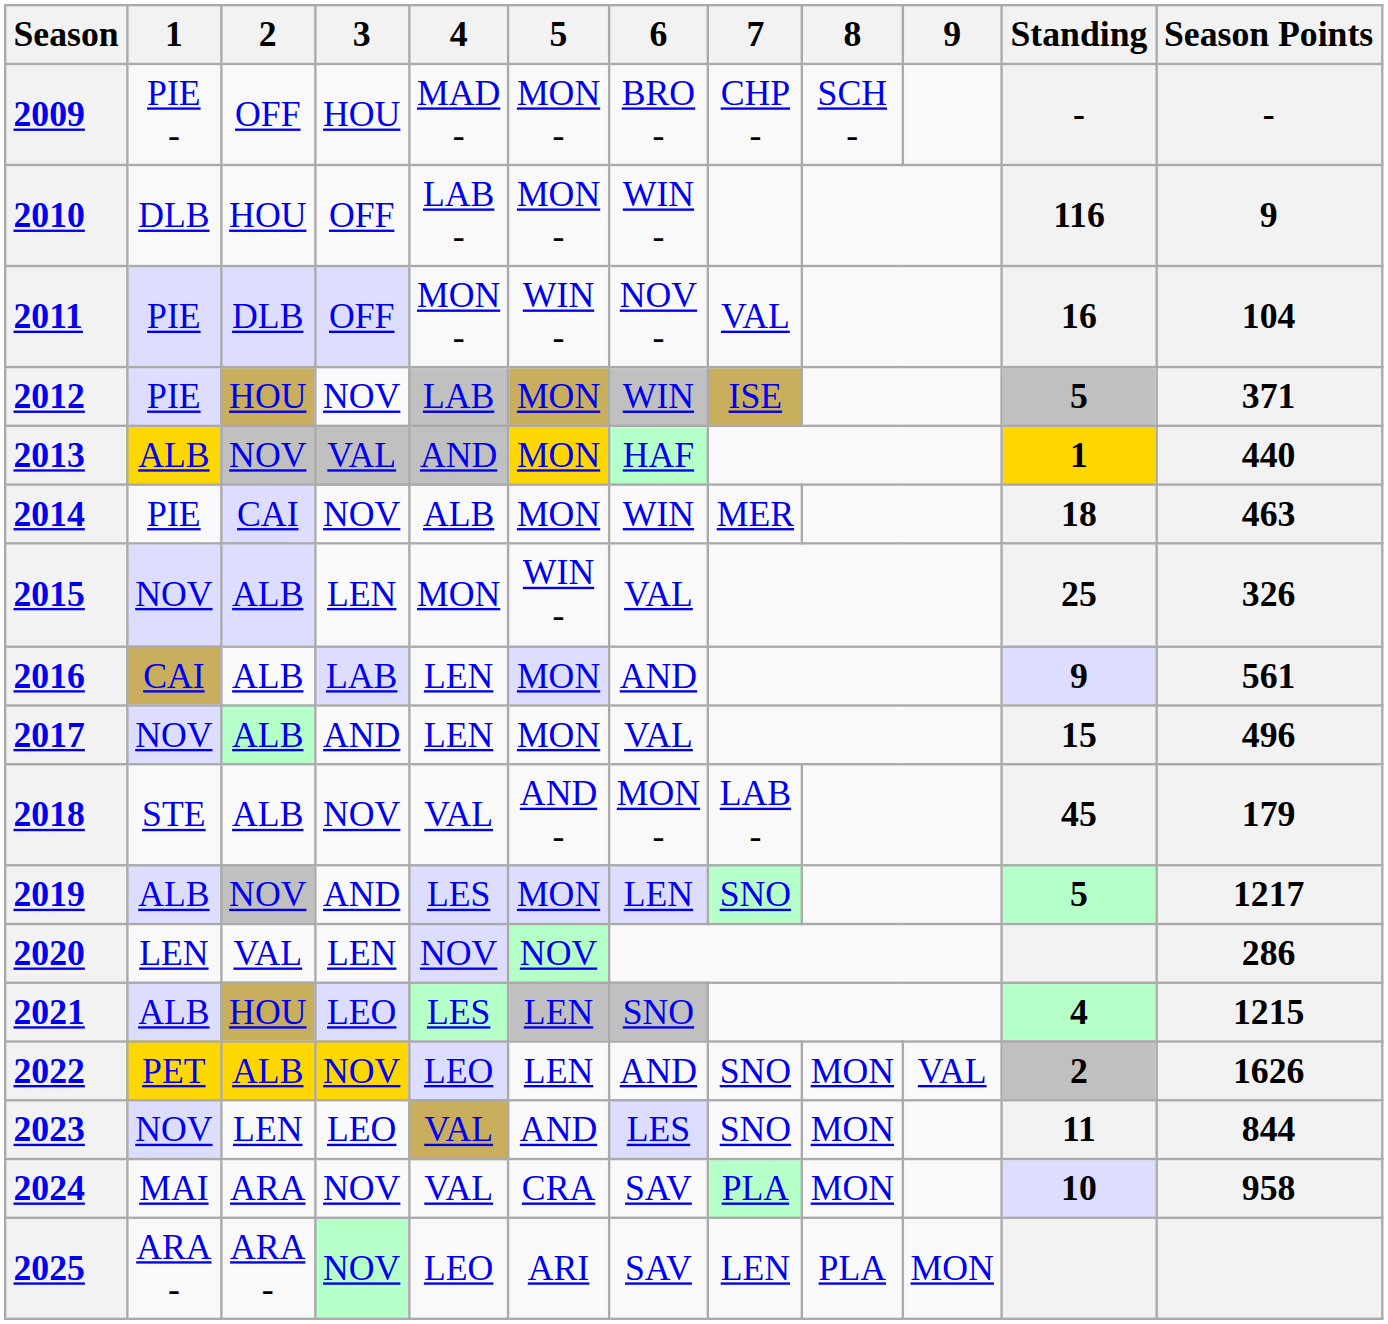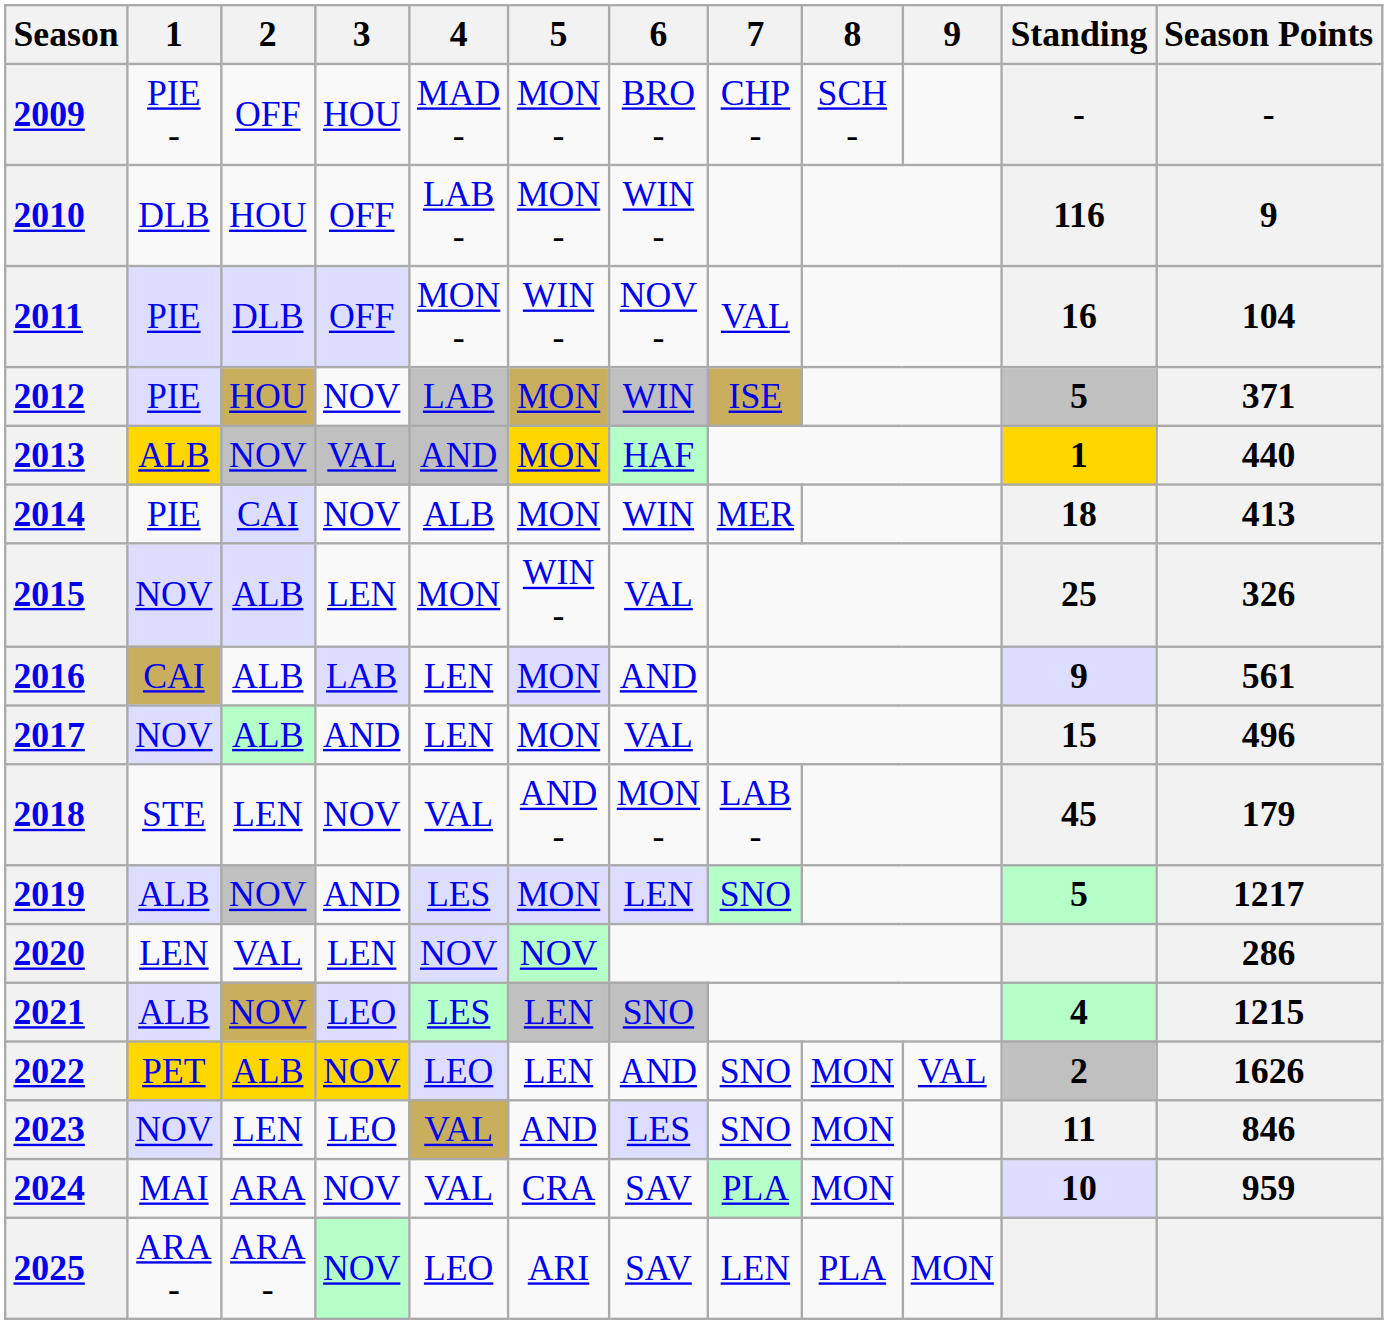 <table class="wikitable" style="text-align:center; font-size:95%">
 <tr>
 <th>Season</th>
 <th>1</th>
 <th>2</th>
 <th>3</th>
 <th>4</th>
 <th>5</th>
 <th>6</th>
 <th>7</th>
 <th>8</th>
 <th>9</th>
 <th>Standing</th>
 <th>Season Points</th>
 </tr>
 <tr>
 <th style="text-align:left;"><a href='#'>2009</a> </th>
 <td><a href='#'>PIE</a><br>-</td>
 <td><a href='#'>OFF</a><br></td>
 <td><a href='#'>HOU</a><br></td>
 <td><a href='#'>MAD</a><br>-</td>
 <td><a href='#'>MON</a><br>-</td>
 <td><a href='#'>BRO</a><br>-</td>
 <td><a href='#'>CHP</a><br>-</td>
 <td><a href='#'>SCH</a><br>-</td>
 <td></td>
 <th>-</th>
 <th>-</th>
 </tr>
 <tr>
 <th style="text-align:left;"><a href='#'>2010</a></th>
 <td><a href='#'>DLB</a><br></td>
 <td><a href='#'>HOU</a><br></td>
 <td><a href='#'>OFF</a><br></td>
 <td><a href='#'>LAB</a><br>-</td>
 <td><a href='#'>MON</a><br>-</td>
 <td><a href='#'>WIN</a><br>-</td>
 <td></td>
 <td colspan=2></td>
 <th>116</th>
 <th>9</th>
 </tr>
 <tr>
 <th style="text-align:left;"><a href='#'>2011</a> </th>
 <td bgcolor="#ddf"><a href='#'>PIE</a><br></td>
 <td bgcolor="#ddf"><a href='#'>DLB</a><br></td>
 <td bgcolor="#ddf"><a href='#'>OFF</a><br></td>
 <td><a href='#'>MON</a><br>-</td>
 <td><a href='#'>WIN</a><br>-</td>
 <td><a href='#'>NOV</a><br>-</td>
 <td><a href='#'>VAL</a><br></td>
 <td colspan=2></td>
 <th>16</th>
 <th>104</th>
 </tr>
 <tr>
 <th style="text-align:left;"><a href='#'>2012</a> </th>
 <td bgcolor="#ddf"><a href='#'>PIE</a><br></td>
 <td bgcolor="#C9AE5D"><a href='#'>HOU</a><br></td>
 <td><a href='#'>NOV</a><br></td>
 <td bgcolor="silver"><a href='#'>LAB</a><br></td>
 <td bgcolor="#C9AE5D"><a href='#'>MON</a><br></td>
 <td bgcolor="silver"><a href='#'>WIN</a><br></td>
 <td bgcolor="#C9AE5D"><a href='#'>ISE</a><br></td>
 <td colspan=2></td>
 <td bgcolor="silver"><strong>5</strong></td>
 <th>371</th>
 </tr>
 <tr>
 <th style="text-align:left;"><a href='#'>2013</a> </th>
 <td bgcolor="gold"><a href='#'>ALB</a><br></td>
 <td bgcolor="silver"><a href='#'>NOV</a><br></td>
 <td bgcolor="silver"><a href='#'>VAL</a><br></td>
 <td bgcolor="silver"><a href='#'>AND</a><br></td>
 <td bgcolor="gold"><a href='#'>MON</a><br></td>
 <td bgcolor="#B5FFC9"><a href='#'>HAF</a><br></td>
 <td colspan=3></td>
 <td bgcolor="gold"><strong>1</strong></td>
 <th>440</th>
 </tr>
 <tr>
 <th style="text-align:left;"><a href='#'>2014</a></th>
 <td><a href='#'>PIE</a><br></td>
 <td bgcolor="#ddf"><a href='#'>CAI</a><br></td>
 <td><a href='#'>NOV</a><br></td>
 <td><a href='#'>ALB</a><br></td>
 <td><a href='#'>MON</a><br></td>
 <td><a href='#'>WIN</a><br></td>
 <td><a href='#'>MER</a><br></td>
 <td colspan=2></td>
 <th>18</th>
-<th>463</th>
+<th>413</th>
 </tr>
 <tr>
 <th style="text-align:left;"><a href='#'>2015</a></th>
 <td bgcolor="#ddf"><a href='#'>NOV</a><br></td>
 <td bgcolor="#ddf"><a href='#'>ALB</a><br></td>
 <td><a href='#'>LEN</a><br></td>
 <td><a href='#'>MON</a><br></td>
 <td><a href='#'>WIN</a><br>-</td>
 <td><a href='#'>VAL</a><br></td>
 <td colspan=3></td>
 <th>25</th>
 <th>326</th>
 </tr>
 <tr>
 <th style="text-align:left;"><a href='#'>2016</a></th>
 <td bgcolor="#C9AE5D"><a href='#'>CAI</a><br></td>
 <td><a href='#'>ALB</a><br></td>
 <td bgcolor="#ddf"><a href='#'>LAB</a><br></td>
 <td><a href='#'>LEN</a><br></td>
 <td bgcolor="#ddf"><a href='#'>MON</a><br></td>
 <td><a href='#'>AND</a><br></td>
 <td colspan=3></td>
 <td bgcolor="#ddf"><strong>9</strong></td>
 <th>561</th>
 </tr>
 <tr>
 <th style="text-align:left;"><a href='#'>2017</a></th>
 <td bgcolor="#ddf"><a href='#'>NOV</a><br></td>
 <td bgcolor="#B5FFC9"><a href='#'>ALB</a><br></td>
 <td><a href='#'>AND</a><br></td>
 <td><a href='#'>LEN</a><br></td>
 <td><a href='#'>MON</a><br></td>
 <td><a href='#'>VAL</a><br></td>
 <td colspan=3></td>
 <th>15</th>
 <th>496</th>
 </tr>
 <tr>
 <th style="text-align:left;"><a href='#'>2018</a></th>
 <td><a href='#'>STE</a><br></td>
-<td><a href='#'>ALB</a><br></td>
+<td><a href='#'>LEN</a><br></td>
 <td><a href='#'>NOV</a><br></td>
 <td><a href='#'>VAL</a><br></td>
 <td><a href='#'>AND</a><br>-</td>
 <td><a href='#'>MON</a><br>-</td>
 <td><a href='#'>LAB</a><br>-</td>
 <td colspan=2></td>
 <th>45</th>
 <th>179</th>
 </tr>
 <tr>
 <th style="text-align:left;"><a href='#'>2019</a></th>
 <td bgcolor="#ddf"><a href='#'>ALB</a><br></td>
 <td bgcolor="silver"><a href='#'>NOV</a><br></td>
 <td><a href='#'>AND</a><br></td>
 <td bgcolor="#ddf"><a href='#'>LES</a><br></td>
 <td bgcolor="#ddf"><a href='#'>MON</a><br></td>
 <td bgcolor="#ddf"><a href='#'>LEN</a><br></td>
 <td bgcolor="#B5FFC9"><a href='#'>SNO</a><br></td>
 <td colspan=2></td>
 <td bgcolor="#B5FFC9"><strong>5</strong></td>
 <th>1217</th>
 </tr>
 <tr>
 <th style="text-align:left;"><a href='#'>2020</a></th>
 <td><a href='#'>LEN</a><br></td>
 <td><a href='#'>VAL</a><br></td>
 <td><a href='#'>LEN</a><br></td>
 <td bgcolor="#ddf"><a href='#'>NOV</a><br></td>
 <td bgcolor="#B5FFC9"><a href='#'>NOV</a><br></td>
 <td colspan=4></td>
 <th></th>
 <th>286</th>
 </tr>
 <tr>
 <th style="text-align:left;"><a href='#'>2021</a></th>
 <td bgcolor="#ddf"><a href='#'>ALB</a><br></td>
-<td bgcolor="#C9AE5D"><a href='#'>HOU</a><br></td>
+<td bgcolor="#C9AE5D"><a href='#'>NOV</a><br></td>
 <td bgcolor="#ddf"><a href='#'>LEO</a><br></td>
 <td bgcolor="#B5FFC9"><a href='#'>LES</a><br></td>
 <td bgcolor="silver"><a href='#'>LEN</a><br></td>
 <td bgcolor="silver"><a href='#'>SNO</a><br></td>
 <td colspan=3></td>
 <td bgcolor="#B5FFC9"><strong>4</strong></td>
 <th>1215</th>
 </tr>
 <tr>
 <th style="text-align:left;"><a href='#'>2022</a></th>
 <td bgcolor="gold"><a href='#'>PET</a><br></td>
 <td bgcolor="gold"><a href='#'>ALB</a><br></td>
 <td bgcolor="gold"><a href='#'>NOV</a><br></td>
 <td bgcolor="#ddf"><a href='#'>LEO</a><br></td>
 <td><a href='#'>LEN</a><br></td>
 <td><a href='#'>AND</a><br></td>
 <td><a href='#'>SNO</a><br></td>
 <td><a href='#'>MON</a><br></td>
 <td><a href='#'>VAL</a><br></td>
 <td bgcolor="silver"><strong>2</strong></td>
 <th>1626</th>
 </tr>
 <tr>
 <th style="text-align:left;"><a href='#'>2023</a></th>
 <td bgcolor="#ddf"><a href='#'>NOV</a><br></td>
 <td><a href='#'>LEN</a><br></td>
 <td><a href='#'>LEO</a><br></td>
 <td bgcolor="#C9AE5D"><a href='#'>VAL</a><br></td>
 <td><a href='#'>AND</a><br></td>
 <td bgcolor="#ddf"><a href='#'>LES</a><br></td>
 <td><a href='#'>SNO</a><br></td>
 <td><a href='#'>MON</a><br></td>
 <td></td>
 <th>11</th>
-<th>844</th>
+<th>846</th>
 </tr>
 <tr>
 <th style="text-align:left;"><a href='#'>2024</a></th>
 <td><a href='#'>MAI</a><br></td>
 <td><a href='#'>ARA</a><br></td>
 <td><a href='#'>NOV</a><br></td>
 <td><a href='#'>VAL</a><br></td>
 <td><a href='#'>CRA</a><br></td>
 <td><a href='#'>SAV</a><br></td>
 <td bgcolor="#B5FFC9"><a href='#'>PLA</a><br></td>
 <td><a href='#'>MON</a><br></td>
 <td></td>
 <td bgcolor="#ddf"><strong>10</strong></td>
-<th>958</th>
+<th>959</th>
 </tr>
 <tr>
 <th style="text-align:left;"><a href='#'>2025</a></th>
 <td><a href='#'>ARA</a><br>-</td>
 <td><a href='#'>ARA</a><br>-</td>
 <td bgcolor="#B5FFC9"><a href='#'>NOV</a><br></td>
 <td><a href='#'>LEO</a><br></td>
 <td><a href='#'>ARI</a><br></td>
 <td><a href='#'>SAV</a><br></td>
 <td><a href='#'>LEN</a><br></td>
 <td><a href='#'>PLA</a><br></td>
 <td><a href='#'>MON</a><br></td>
 <th></th>
 <th></th>
 </tr>
 </table>
